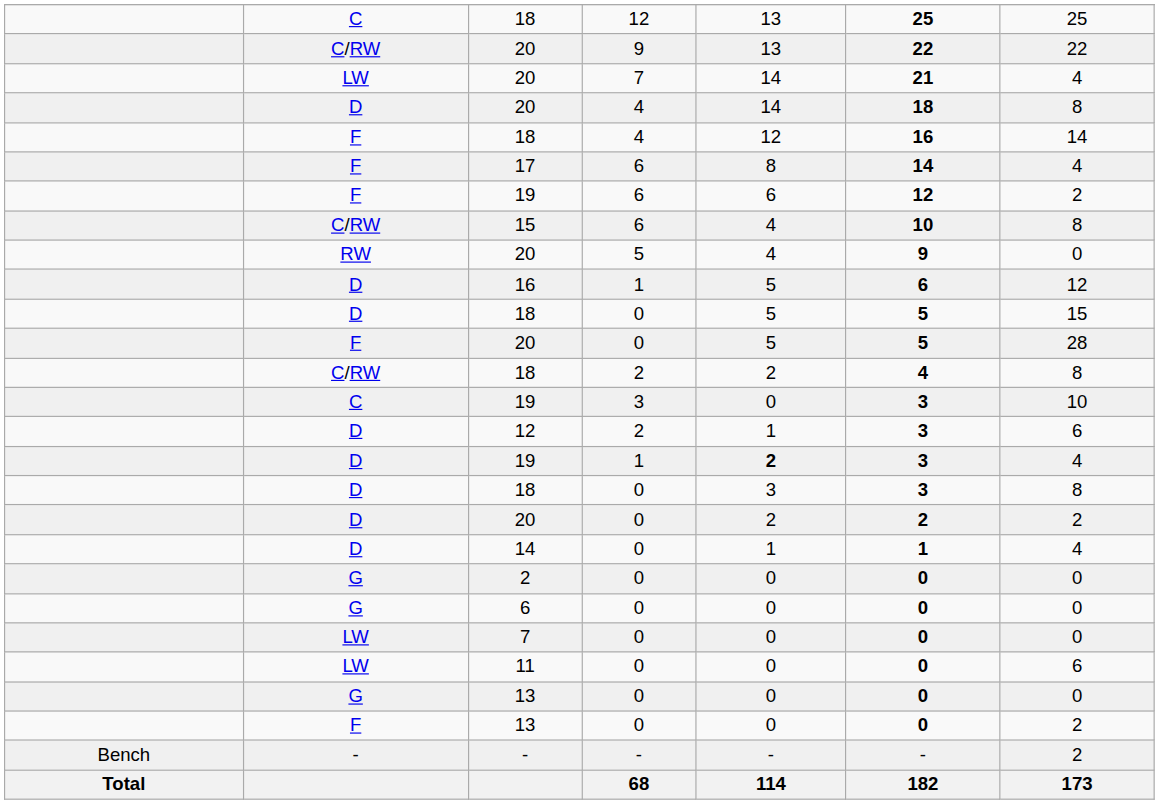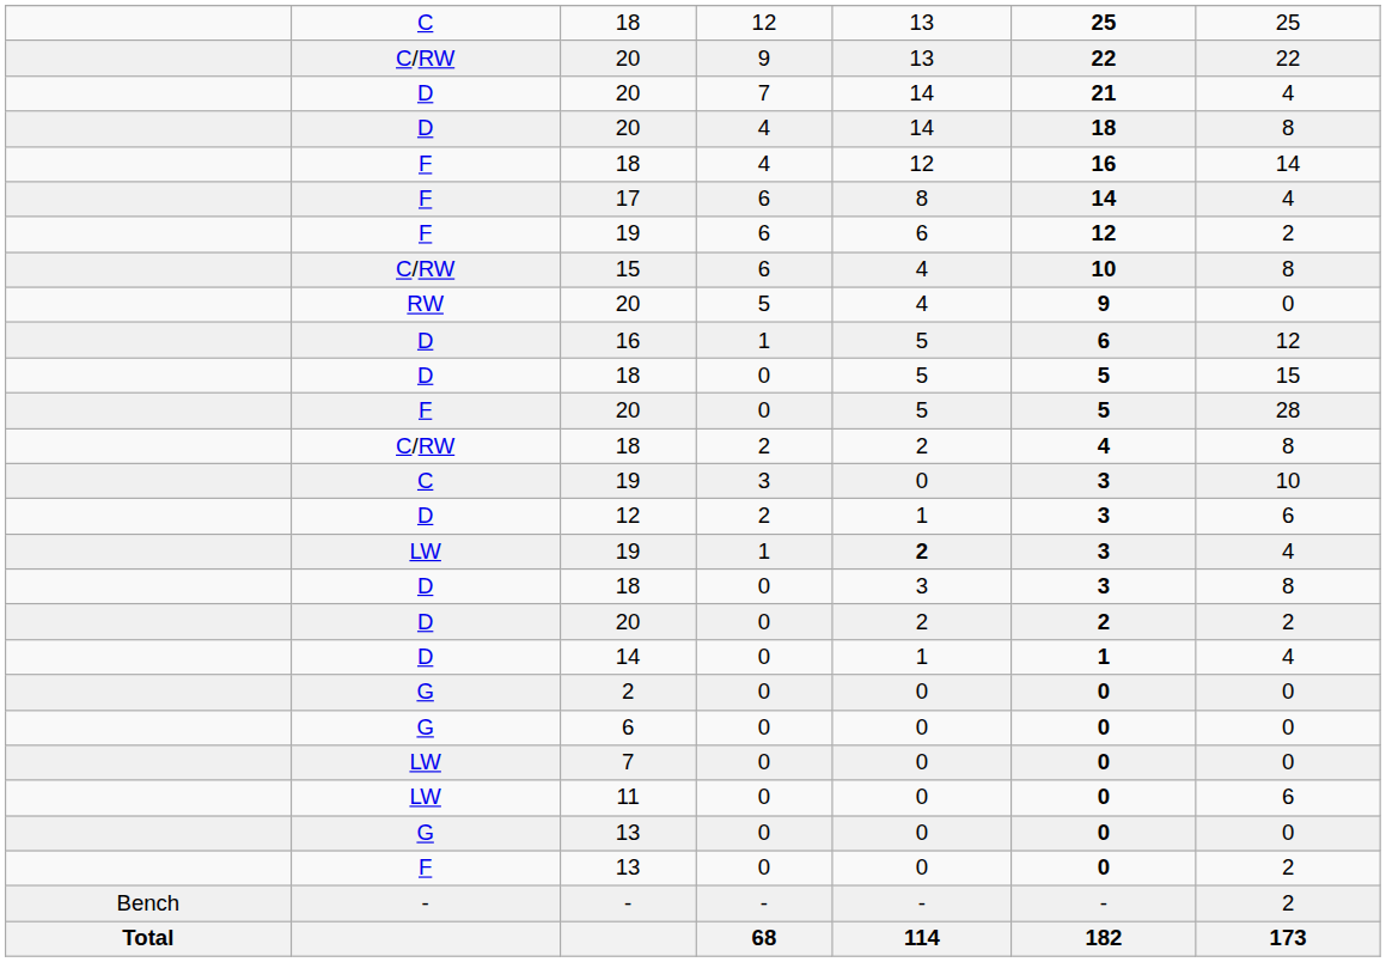 <table class="wikitable sortable" width ="50%">
 <tr align="center">
 </tr>
 <tr align="center" bgcolor="">
 <td></td>
 <td><a href='#'>C</a></td>
 <td>18</td>
 <td>12</td>
 <td>13</td>
 <td><strong>25</strong></td>
 <td>25</td>
 </tr>
 <tr align="center" bgcolor="f0f0f0">
 <td></td>
 <td><a href='#'>C</a>/<a href='#'>RW</a></td>
 <td>20</td>
 <td>9</td>
 <td>13</td>
 <td><strong>22</strong></td>
 <td>22</td>
 </tr>
 <tr align="center" bgcolor="">
 <td></td>
-<td><a href='#'>LW</a></td>
+<td><a href='#'>D</a></td>
 <td>20</td>
 <td>7</td>
 <td>14</td>
 <td><strong>21</strong></td>
 <td>4</td>
 </tr>
 <tr align="center" bgcolor="f0f0f0">
 <td></td>
 <td><a href='#'>D</a></td>
 <td>20</td>
 <td>4</td>
 <td>14</td>
 <td><strong>18</strong></td>
 <td>8</td>
 </tr>
 <tr align="center" bgcolor="">
 <td></td>
 <td><a href='#'>F</a></td>
 <td>18</td>
 <td>4</td>
 <td>12</td>
 <td><strong>16</strong></td>
 <td>14</td>
 </tr>
 <tr align="center" bgcolor="f0f0f0">
 <td></td>
 <td><a href='#'>F</a></td>
 <td>17</td>
 <td>6</td>
 <td>8</td>
 <td><strong>14</strong></td>
 <td>4</td>
 </tr>
 <tr align="center" bgcolor="">
 <td></td>
 <td><a href='#'>F</a></td>
 <td>19</td>
 <td>6</td>
 <td>6</td>
 <td><strong>12</strong></td>
 <td>2</td>
 </tr>
 <tr align="center" bgcolor="f0f0f0">
 <td></td>
 <td><a href='#'>C</a>/<a href='#'>RW</a></td>
 <td>15</td>
 <td>6</td>
 <td>4</td>
 <td><strong>10</strong></td>
 <td>8</td>
 </tr>
 <tr align="center" bgcolor="">
 <td></td>
 <td><a href='#'>RW</a></td>
 <td>20</td>
 <td>5</td>
 <td>4</td>
 <td><strong>9</strong></td>
 <td>0</td>
 </tr>
 <tr align="center" bgcolor="f0f0f0">
 <td></td>
 <td><a href='#'>D</a></td>
 <td>16</td>
 <td>1</td>
 <td>5</td>
 <td><strong>6</strong></td>
 <td>12</td>
 </tr>
 <tr align="center" bgcolor="">
 <td></td>
 <td><a href='#'>D</a></td>
 <td>18</td>
 <td>0</td>
 <td>5</td>
 <td><strong>5</strong></td>
 <td>15</td>
 </tr>
 <tr align="center" bgcolor="f0f0f0">
 <td></td>
 <td><a href='#'>F</a></td>
 <td>20</td>
 <td>0</td>
 <td>5</td>
 <td><strong>5</strong></td>
 <td>28</td>
 </tr>
 <tr align="center" bgcolor="">
 <td></td>
 <td><a href='#'>C</a>/<a href='#'>RW</a></td>
 <td>18</td>
 <td>2</td>
 <td>2</td>
 <td><strong>4</strong></td>
 <td>8</td>
 </tr>
 <tr align="center" bgcolor="f0f0f0">
 <td></td>
 <td><a href='#'>C</a></td>
 <td>19</td>
 <td>3</td>
 <td>0</td>
 <td><strong>3</strong></td>
 <td>10</td>
 </tr>
 <tr align="center" bgcolor="">
 <td></td>
 <td><a href='#'>D</a></td>
 <td>12</td>
 <td>2</td>
 <td>1</td>
 <td><strong>3</strong></td>
 <td>6</td>
 </tr>
 <tr align="center" bgcolor="f0f0f0">
 <td></td>
-<td><a href='#'>D</a></td>
+<td><a href='#'>LW</a></td>
 <td>19</td>
 <td>1</td>
 <td><strong>2</strong></td>
 <td><strong>3</strong></td>
 <td>4</td>
 </tr>
 <tr align="center" bgcolor="">
 <td></td>
 <td><a href='#'>D</a></td>
 <td>18</td>
 <td>0</td>
 <td>3</td>
 <td><strong>3</strong></td>
 <td>8</td>
 </tr>
 <tr align="center" bgcolor="f0f0f0">
 <td></td>
 <td><a href='#'>D</a></td>
 <td>20</td>
 <td>0</td>
 <td>2</td>
 <td><strong>2</strong></td>
 <td>2</td>
 </tr>
 <tr align="center" bgcolor="">
 <td></td>
 <td><a href='#'>D</a></td>
 <td>14</td>
 <td>0</td>
 <td>1</td>
 <td><strong>1</strong></td>
 <td>4</td>
 </tr>
 <tr align="center" bgcolor="f0f0f0">
 <td></td>
 <td><a href='#'>G</a></td>
 <td>2</td>
 <td>0</td>
 <td>0</td>
 <td><strong>0</strong></td>
 <td>0</td>
 </tr>
 <tr align="center" bgcolor="">
 <td></td>
 <td><a href='#'>G</a></td>
 <td>6</td>
 <td>0</td>
 <td>0</td>
 <td><strong>0</strong></td>
 <td>0</td>
 </tr>
 <tr align="center" bgcolor="f0f0f0">
 <td></td>
 <td><a href='#'>LW</a></td>
 <td>7</td>
 <td>0</td>
 <td>0</td>
 <td><strong>0</strong></td>
 <td>0</td>
 </tr>
 <tr align="center" bgcolor="">
 <td></td>
 <td><a href='#'>LW</a></td>
 <td>11</td>
 <td>0</td>
 <td>0</td>
 <td><strong>0</strong></td>
 <td>6</td>
 </tr>
 <tr align="center" bgcolor="f0f0f0">
 <td></td>
 <td><a href='#'>G</a></td>
 <td>13</td>
 <td>0</td>
 <td>0</td>
 <td><strong>0</strong></td>
 <td>0</td>
 </tr>
 <tr align="center" bgcolor="">
 <td></td>
 <td><a href='#'>F</a></td>
 <td>13</td>
 <td>0</td>
 <td>0</td>
 <td><strong>0</strong></td>
 <td>2</td>
 </tr>
 <tr align="center" bgcolor="f0f0f0">
 <td>Bench</td>
 <td>-</td>
 <td>-</td>
 <td>-</td>
 <td>-</td>
 <td>-</td>
 <td>2</td>
 </tr>
 <tr>
 <th>Total</th>
 <th></th>
 <th></th>
 <th>68</th>
 <th>114</th>
 <th>182</th>
 <th>173</th>
 </tr>
 </table>
